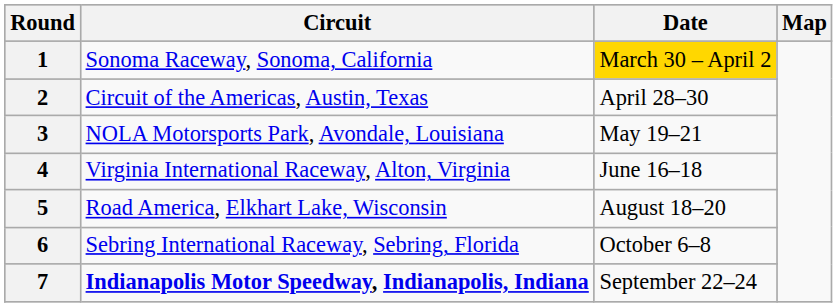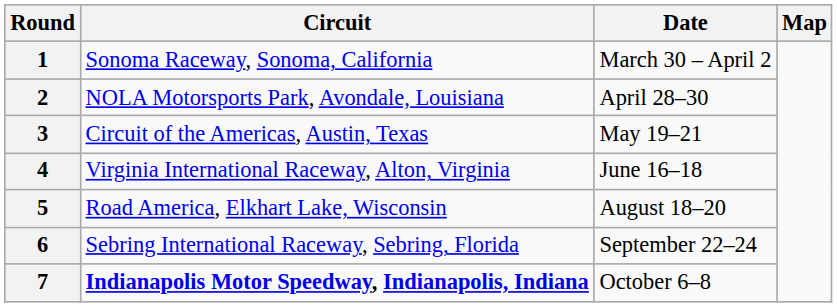 <table class="wikitable" style="font-size:85%;">
 <tr>
 <th>Round</th>
 <th>Circuit</th>
 <th>Date</th>
 <th>Map</th>
 </tr>
 <tr>
 <th>1</th>
 <td> <a href='#'>Sonoma Raceway</a>, <a href='#'>Sonoma, California</a></td>
-<td style="background: gold;">March 30 – April 2</td>
+<td>March 30 – April 2</td>
 <td rowspan="12"></td>
 </tr>
 <tr>
 <th>2</th>
-<td> <a href='#'>Circuit of the Americas</a>, <a href='#'>Austin, Texas</a></td>
+<td> <a href='#'>NOLA Motorsports Park</a>, <a href='#'>Avondale, Louisiana</a></td>
 <td>April 28–30</td>
 </tr>
 <tr>
 <th>3</th>
-<td> <a href='#'>NOLA Motorsports Park</a>, <a href='#'>Avondale, Louisiana</a></td>
+<td> <a href='#'>Circuit of the Americas</a>, <a href='#'>Austin, Texas</a></td>
 <td>May 19–21</td>
 </tr>
 <tr>
 <th>4</th>
 <td> <a href='#'>Virginia International Raceway</a>, <a href='#'>Alton, Virginia</a></td>
 <td>June 16–18</td>
 </tr>
 <tr>
 <th>5</th>
 <td> <a href='#'>Road America</a>, <a href='#'>Elkhart Lake, Wisconsin</a></td>
 <td>August 18–20</td>
 </tr>
 <tr>
 <th>6</th>
 <td> <a href='#'>Sebring International Raceway</a>, <a href='#'>Sebring, Florida</a></td>
-<td>October 6–8</td>
+<td>September 22–24</td>
 </tr>
 <tr>
 <th>7</th>
 <td><strong> <a href='#'>Indianapolis Motor Speedway</a>, <a href='#'>Indianapolis, Indiana</a></strong></td>
-<td>September 22–24</td>
+<td>October 6–8</td>
 </tr>
 </table>
